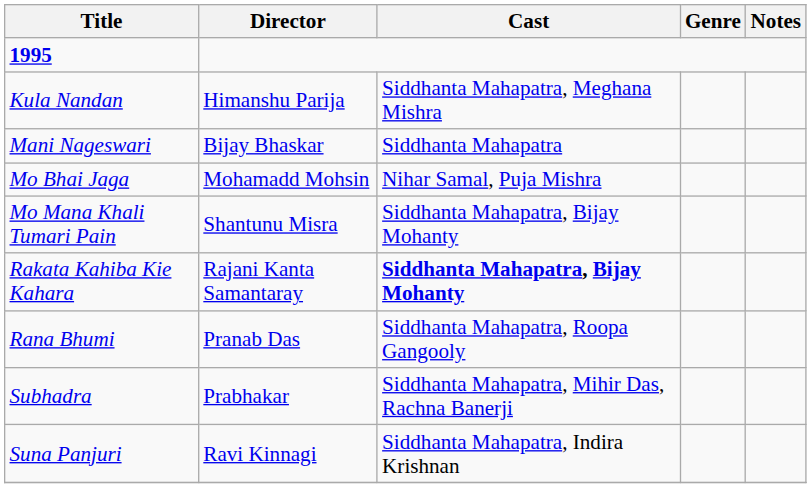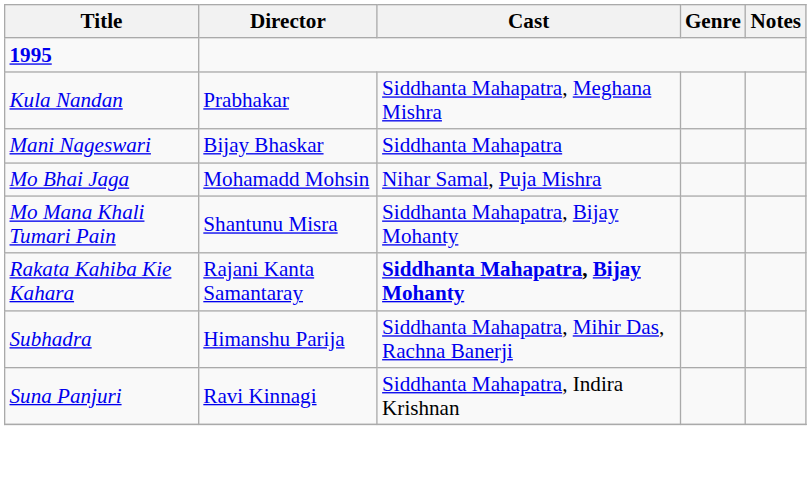 <table class="wikitable sortable">
 <tr>
 <th>Title</th>
 <th>Director</th>
 <th>Cast</th>
 <th>Genre</th>
 <th>Notes</th>
 </tr>
 <tr>
 <td><strong><a href='#'>1995</a></strong></td>
 </tr>
 <tr>
 <td><em><a href='#'>Kula Nandan</a></em></td>
-<td><a href='#'>Himanshu Parija</a></td>
+<td><a href='#'>Prabhakar</a></td>
 <td><a href='#'>Siddhanta Mahapatra</a>, <a href='#'>Meghana Mishra</a></td>
 <td></td>
 <td></td>
 </tr>
 <tr>
 <td><em><a href='#'>Mani Nageswari</a></em></td>
 <td><a href='#'>Bijay Bhaskar</a></td>
 <td><a href='#'>Siddhanta Mahapatra</a></td>
 <td></td>
 <td></td>
 </tr>
 <tr>
 <td><em><a href='#'>Mo Bhai Jaga</a></em> </td>
 <td><a href='#'>Mohamadd Mohsin</a></td>
 <td><a href='#'>Nihar Samal</a>, <a href='#'>Puja Mishra</a></td>
 <td></td>
 <td></td>
 </tr>
 <tr>
 <td><em><a href='#'>Mo Mana Khali Tumari Pain</a></em></td>
 <td><a href='#'>Shantunu Misra</a></td>
 <td><a href='#'>Siddhanta Mahapatra</a>, <a href='#'>Bijay Mohanty</a></td>
 <td></td>
 <td></td>
 </tr>
 <tr>
 <td><em><a href='#'>Rakata Kahiba Kie Kahara</a></em></td>
 <td><a href='#'>Rajani Kanta Samantaray</a></td>
 <td><strong><a href='#'>Siddhanta Mahapatra</a>, <a href='#'>Bijay Mohanty</a></strong></td>
 <td></td>
 <td></td>
 </tr>
 <tr>
-<td><em><a href='#'>Rana Bhumi</a></em></td>
-<td><a href='#'>Pranab Das</a></td>
-<td><a href='#'>Siddhanta Mahapatra</a>, <a href='#'>Roopa Gangooly</a></td>
-<td></td>
-<td></td>
-</tr>
-<tr>
 <td><em><a href='#'>Subhadra</a></em></td>
-<td><a href='#'>Prabhakar</a></td>
+<td><a href='#'>Himanshu Parija</a></td>
 <td><a href='#'>Siddhanta Mahapatra</a>, <a href='#'>Mihir Das</a>, <a href='#'>Rachna Banerji</a></td>
 <td></td>
 <td></td>
 </tr>
 <tr>
 <td><em><a href='#'>Suna Panjuri</a></em></td>
 <td><a href='#'>Ravi Kinnagi</a></td>
 <td><a href='#'>Siddhanta Mahapatra</a>, Indira Krishnan</td>
 <td></td>
 <td></td>
 </tr>
 <tr>
 </tr>
 </table>
